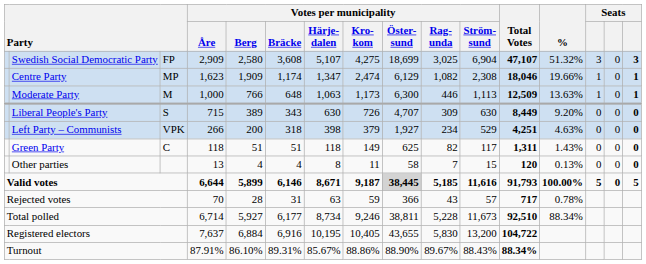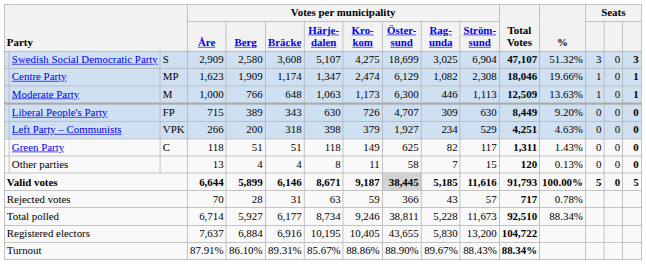 <table class="wikitable" border="1" style="text-align:right;">
 <tr>
 <th style="text-align:left;" valign=bottom rowspan=2 colspan=3>Party</th>
 <th colspan=8>Votes per municipality</th>
 <th align=center valign=bottom rowspan=2 width="50">Total Votes</th>
 <th align=center valign=bottom rowspan=2 width="50">%</th>
 <th colspan=3>Seats</th>
 </tr>
 <tr>
 <th align=center valign=bottom width="50"><a href='#'>Åre</a></th>
 <th align=center valign=bottom width="50"><a href='#'>Berg</a></th>
 <th align=center valign=bottom width="50"><a href='#'>Bräcke</a></th>
 <th align=center valign=bottom width="50"><a href='#'>Härje- dalen</a></th>
 <th align=center valign=bottom width="50"><a href='#'>Kro- kom</a></th>
 <th align=center valign=bottom width="50"><a href='#'>Öster- sund</a></th>
 <th align=center valign=bottom width="50"><a href='#'>Rag- unda</a></th>
 <th align=center valign=bottom width="50"><a href='#'>Ström- sund</a></th>
 <th align=center valign=bottom width="20"><small></small></th>
 <th align=center valign=bottom width="20"><small><a href='#'></a></small></th>
 <th align=center valign=bottom width="20"><small></small></th>
 </tr>
 <tr style="background:#CEE0F2;">
 <td></td>
 <td align=left style="white-space: nowrap;"><a href='#'>Swedish Social Democratic Party</a></td>
-<td align=left>FP</td>
+<td align=left>S</td>
 <td>2,909</td>
 <td>2,580</td>
 <td>3,608</td>
 <td>5,107</td>
 <td>4,275</td>
 <td>18,699</td>
 <td>3,025</td>
 <td>6,904</td>
 <td><strong>47,107</strong></td>
 <td>51.32%</td>
 <td>3</td>
 <td>0</td>
 <td><strong>3</strong></td>
 </tr>
 <tr style="background:#CEE0F2;">
 <td></td>
 <td align=left><a href='#'>Centre Party</a></td>
 <td align=left>MP</td>
 <td>1,623</td>
 <td>1,909</td>
 <td>1,174</td>
 <td>1,347</td>
 <td>2,474</td>
 <td>6,129</td>
 <td>1,082</td>
 <td>2,308</td>
 <td><strong>18,046</strong></td>
 <td>19.66%</td>
 <td>1</td>
 <td>0</td>
 <td><strong>1</strong></td>
 </tr>
 <tr style="background:#CEE0F2;">
 <td></td>
 <td align=left><a href='#'>Moderate Party</a></td>
 <td align=left>M</td>
 <td>1,000</td>
 <td>766</td>
 <td>648</td>
 <td>1,063</td>
 <td>1,173</td>
 <td>6,300</td>
 <td>446</td>
 <td>1,113</td>
 <td><strong>12,509</strong></td>
 <td>13.63%</td>
 <td>1</td>
 <td>0</td>
 <td><strong>1</strong></td>
 </tr>
 <tr style="background:#CEE0F2; border-top:3px solid darkgray;">
 <td></td>
 <td align=left><a href='#'>Liberal People's Party</a></td>
-<td align=left>S</td>
+<td align=left>FP</td>
 <td>715</td>
 <td>389</td>
 <td>343</td>
 <td>630</td>
 <td>726</td>
 <td>4,707</td>
 <td>309</td>
 <td>630</td>
 <td><strong>8,449</strong></td>
 <td>9.20%</td>
 <td>0</td>
 <td>0</td>
 <td><strong>0</strong></td>
 </tr>
 <tr style="background:#CEE0F2;">
 <td></td>
 <td align=left><a href='#'>Left Party – Communists</a></td>
 <td align=left>VPK</td>
 <td>266</td>
 <td>200</td>
 <td>318</td>
 <td>398</td>
 <td>379</td>
 <td>1,927</td>
 <td>234</td>
 <td>529</td>
 <td><strong>4,251</strong></td>
 <td>4.63%</td>
 <td>0</td>
 <td>0</td>
 <td><strong>0</strong></td>
 </tr>
 <tr>
 <td></td>
 <td align=left><a href='#'>Green Party</a></td>
 <td align=left>C</td>
 <td>118</td>
 <td>51</td>
 <td>51</td>
 <td>118</td>
 <td>149</td>
 <td>625</td>
 <td>82</td>
 <td>117</td>
 <td><strong>1,311</strong></td>
 <td>1.43%</td>
 <td>0</td>
 <td>0</td>
 <td><strong>0</strong></td>
 </tr>
 <tr>
 <td></td>
 <td align=left>Other parties</td>
 <td></td>
 <td>13</td>
 <td>4</td>
 <td>4</td>
 <td>8</td>
 <td>11</td>
 <td>58</td>
 <td>7</td>
 <td>15</td>
 <td><strong>120</strong></td>
 <td>0.13%</td>
 <td>0</td>
 <td>0</td>
 <td><strong>0</strong></td>
 </tr>
 <tr style="font-weight:bold">
 <td align=left colspan=3>Valid votes</td>
 <td>6,644</td>
 <td>5,899</td>
 <td>6,146</td>
 <td>8,671</td>
 <td>9,187</td>
 <td style="background: lightgrey;">38,445</td>
 <td>5,185</td>
 <td>11,616</td>
 <td>91,793</td>
 <td>100.00%</td>
 <td>5</td>
 <td>0</td>
 <td>5</td>
 </tr>
 <tr>
 <td align=left colspan=3>Rejected votes</td>
 <td>70</td>
 <td>28</td>
 <td>31</td>
 <td>63</td>
 <td>59</td>
 <td>366</td>
 <td>43</td>
 <td>57</td>
 <td><strong>717</strong></td>
 <td>0.78%</td>
 <td></td>
 <td></td>
 <td></td>
 </tr>
 <tr>
 <td align=left colspan=3>Total polled</td>
 <td>6,714</td>
 <td>5,927</td>
 <td>6,177</td>
 <td>8,734</td>
 <td>9,246</td>
 <td>38,811</td>
 <td>5,228</td>
 <td>11,673</td>
 <td><strong>92,510</strong></td>
 <td>88.34%</td>
 <td></td>
 <td></td>
 <td></td>
 </tr>
 <tr>
 <td align=left colspan=3>Registered electors</td>
 <td>7,637</td>
 <td>6,884</td>
 <td>6,916</td>
 <td>10,195</td>
 <td>10,405</td>
 <td>43,655</td>
 <td>5,830</td>
 <td>13,200</td>
 <td><strong>104,722</strong></td>
 <td></td>
 <td></td>
 <td></td>
 <td></td>
 </tr>
 <tr>
 <td align=left colspan=3>Turnout</td>
 <td>87.91%</td>
 <td>86.10%</td>
 <td>89.31%</td>
 <td>85.67%</td>
 <td>88.86%</td>
 <td>88.90%</td>
 <td>89.67%</td>
 <td>88.43%</td>
 <td><strong>88.34%</strong></td>
 <td></td>
 <td></td>
 <td></td>
 <td></td>
 </tr>
 </table>
